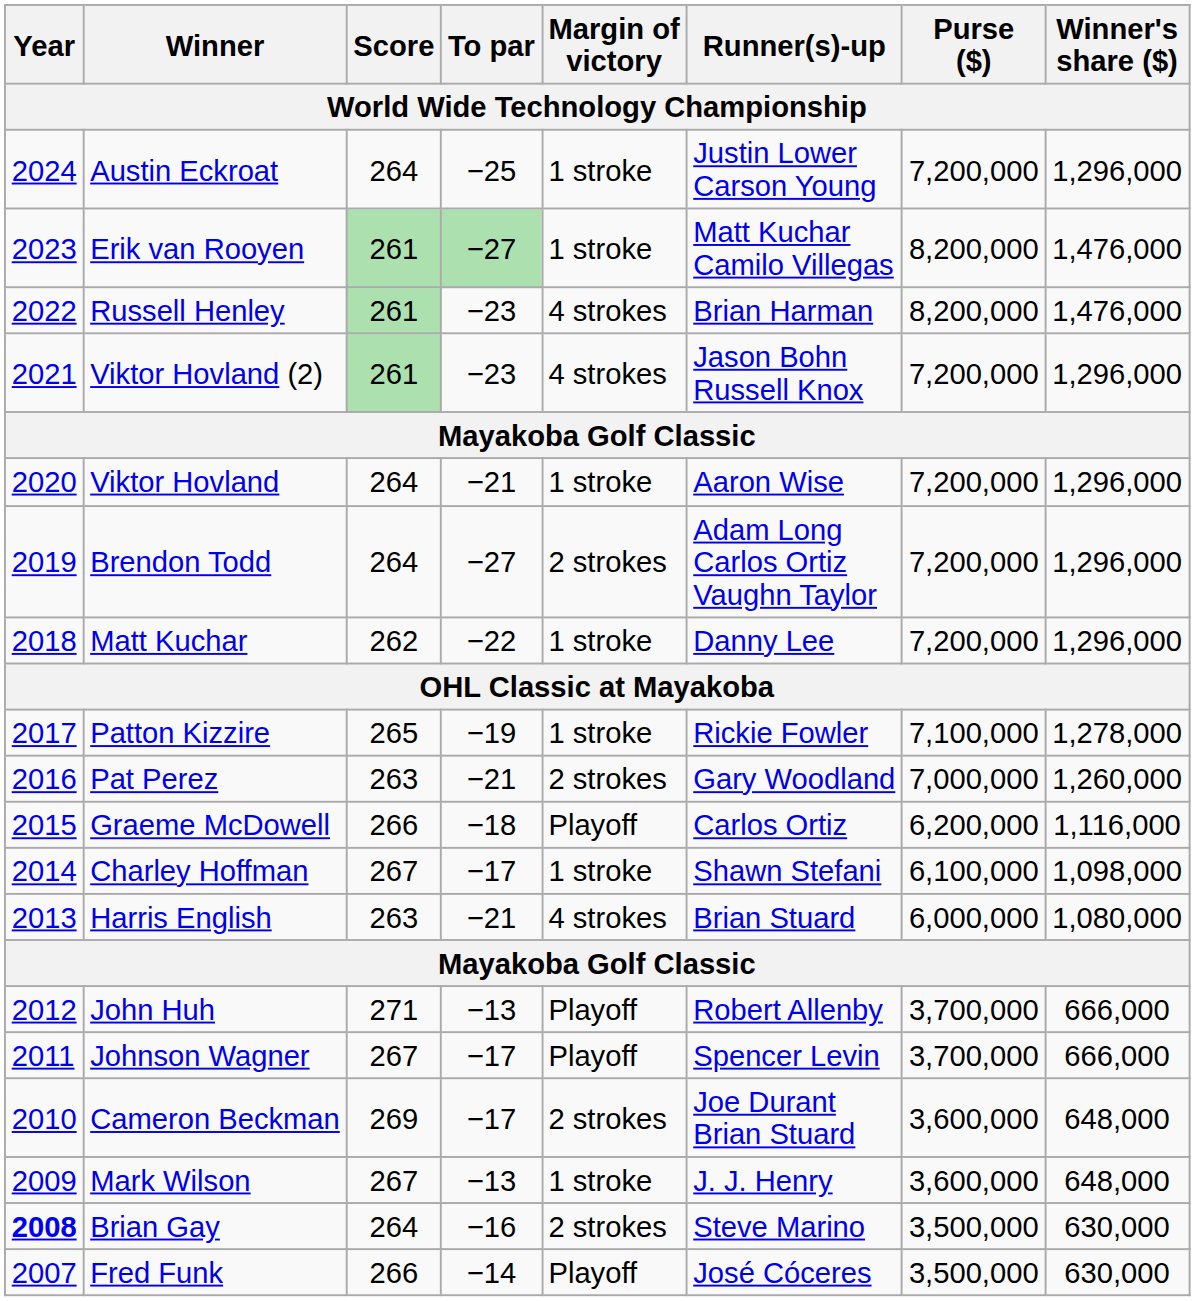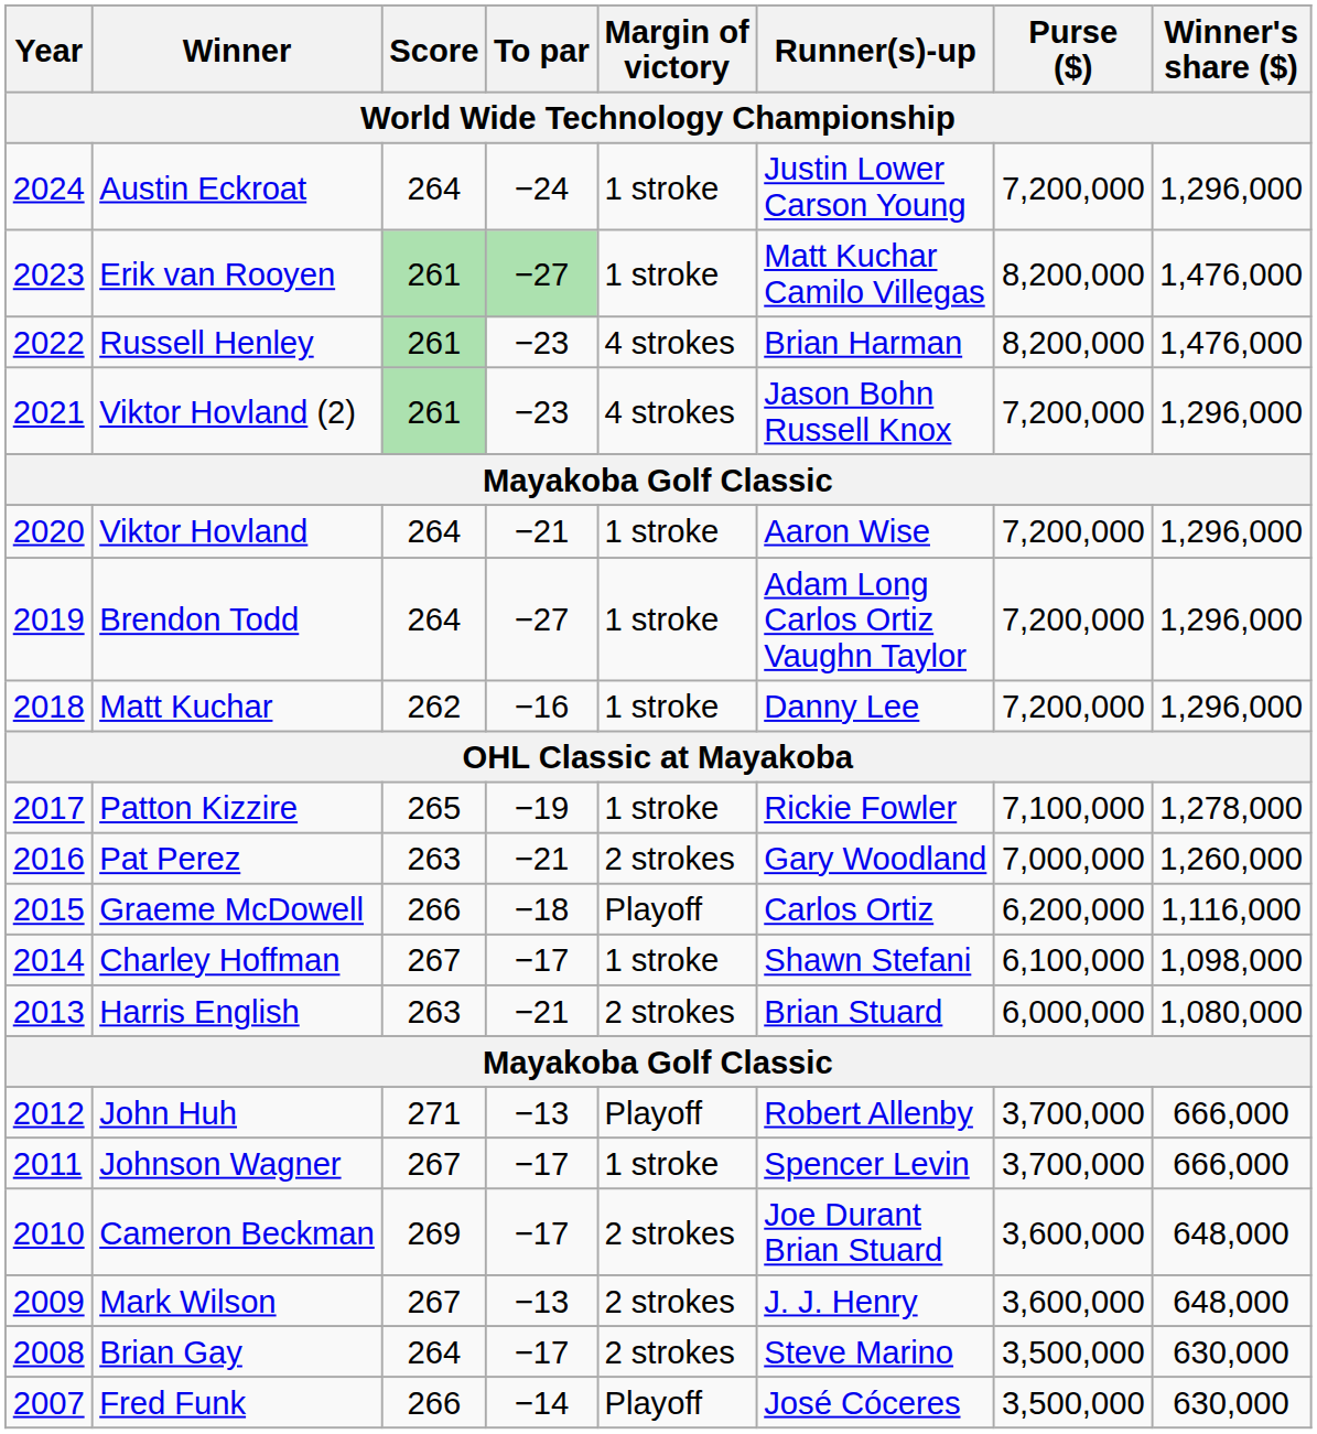 <table class="wikitable" style="font-size:95%">
 <tr>
 <th>Year</th>
 <th>Winner</th>
 <th>Score</th>
 <th>To par</th>
 <th>Margin of<br>victory</th>
 <th>Runner(s)-up</th>
 <th>Purse<br>($)</th>
 <th>Winner's<br>share ($)</th>
 </tr>
 <tr>
 <th colspan=10>World Wide Technology Championship</th>
 </tr>
 <tr>
 <td><a href='#'>2024</a></td>
 <td> <a href='#'>Austin Eckroat</a></td>
 <td align=center>264</td>
-<td align=center>−25</td>
+<td align=center>−24</td>
 <td>1 stroke</td>
 <td> <a href='#'>Justin Lower</a><br> <a href='#'>Carson Young</a></td>
 <td align=center>7,200,000</td>
 <td align=center>1,296,000</td>
 </tr>
 <tr>
 <td><a href='#'>2023</a></td>
 <td> <a href='#'>Erik van Rooyen</a></td>
 <td style="text-align: center; background: #ACE1AF">261</td>
 <td style="text-align: center; background: #ACE1AF">−27</td>
 <td>1 stroke</td>
 <td> <a href='#'>Matt Kuchar</a><br> <a href='#'>Camilo Villegas</a></td>
 <td align=center>8,200,000</td>
 <td align=center>1,476,000</td>
 </tr>
 <tr>
 <td><a href='#'>2022</a></td>
 <td> <a href='#'>Russell Henley</a></td>
 <td style="text-align: center; background: #ACE1AF">261</td>
 <td align=center>−23</td>
 <td>4 strokes</td>
 <td> <a href='#'>Brian Harman</a></td>
 <td align=center>8,200,000</td>
 <td align=center>1,476,000</td>
 </tr>
 <tr>
 <td><a href='#'>2021</a></td>
 <td> <a href='#'>Viktor Hovland</a> (2)</td>
 <td style="text-align: center; background: #ACE1AF">261</td>
 <td align=center>−23</td>
 <td>4 strokes</td>
 <td> <a href='#'>Jason Bohn</a><br> <a href='#'>Russell Knox</a></td>
 <td align=center>7,200,000</td>
 <td align=center>1,296,000</td>
 </tr>
 <tr>
 <th colspan=10>Mayakoba Golf Classic</th>
 </tr>
 <tr>
 <td><a href='#'>2020</a></td>
 <td> <a href='#'>Viktor Hovland</a></td>
 <td align=center>264</td>
 <td align=center>−21</td>
 <td>1 stroke</td>
 <td> <a href='#'>Aaron Wise</a></td>
 <td align=center>7,200,000</td>
 <td align=center>1,296,000</td>
 </tr>
 <tr>
 <td><a href='#'>2019</a></td>
 <td> <a href='#'>Brendon Todd</a></td>
 <td align=center>264</td>
 <td align=center>−27</td>
-<td>2 strokes</td>
+<td>1 stroke</td>
 <td> <a href='#'>Adam Long</a><br> <a href='#'>Carlos Ortiz</a><br> <a href='#'>Vaughn Taylor</a></td>
 <td align=center>7,200,000</td>
 <td align=center>1,296,000</td>
 </tr>
 <tr>
 <td><a href='#'>2018</a></td>
 <td> <a href='#'>Matt Kuchar</a></td>
 <td align=center>262</td>
-<td align=center>−22</td>
+<td align=center>−16</td>
 <td>1 stroke</td>
 <td> <a href='#'>Danny Lee</a></td>
 <td align=center>7,200,000</td>
 <td align=center>1,296,000</td>
 </tr>
 <tr>
 <th colspan=10>OHL Classic at Mayakoba</th>
 </tr>
 <tr>
 <td><a href='#'>2017</a></td>
 <td> <a href='#'>Patton Kizzire</a></td>
 <td align=center>265</td>
 <td align=center>−19</td>
 <td>1 stroke</td>
 <td> <a href='#'>Rickie Fowler</a></td>
 <td align=center>7,100,000</td>
 <td align=center>1,278,000</td>
 </tr>
 <tr>
 <td><a href='#'>2016</a></td>
 <td> <a href='#'>Pat Perez</a></td>
 <td align=center>263</td>
 <td align=center>−21</td>
 <td>2 strokes</td>
 <td> <a href='#'>Gary Woodland</a></td>
 <td align=center>7,000,000</td>
 <td align=center>1,260,000</td>
 </tr>
 <tr>
 <td><a href='#'>2015</a></td>
 <td> <a href='#'>Graeme McDowell</a></td>
 <td align=center>266</td>
 <td align=center>−18</td>
 <td>Playoff</td>
 <td> <a href='#'>Carlos Ortiz</a></td>
 <td align=center>6,200,000</td>
 <td align=center>1,116,000</td>
 </tr>
 <tr>
 <td><a href='#'>2014</a></td>
 <td> <a href='#'>Charley Hoffman</a></td>
 <td align=center>267</td>
 <td align=center>−17</td>
 <td>1 stroke</td>
 <td> <a href='#'>Shawn Stefani</a></td>
 <td align=center>6,100,000</td>
 <td align=center>1,098,000</td>
 </tr>
 <tr>
 <td><a href='#'>2013</a></td>
 <td> <a href='#'>Harris English</a></td>
 <td align=center>263</td>
 <td align=center>−21</td>
-<td>4 strokes</td>
+<td>2 strokes</td>
 <td> <a href='#'>Brian Stuard</a></td>
 <td align=center>6,000,000</td>
 <td align=center>1,080,000</td>
 </tr>
 <tr>
 <th colspan=10>Mayakoba Golf Classic</th>
 </tr>
 <tr>
 <td><a href='#'>2012</a></td>
 <td> <a href='#'>John Huh</a></td>
 <td align=center>271</td>
 <td align=center>−13</td>
 <td>Playoff</td>
 <td> <a href='#'>Robert Allenby</a></td>
 <td align=center>3,700,000</td>
 <td align=center>666,000</td>
 </tr>
 <tr>
 <td><a href='#'>2011</a></td>
 <td> <a href='#'>Johnson Wagner</a></td>
 <td align=center>267</td>
 <td align=center>−17</td>
-<td>Playoff</td>
+<td>1 stroke</td>
 <td> <a href='#'>Spencer Levin</a></td>
 <td align=center>3,700,000</td>
 <td align=center>666,000</td>
 </tr>
 <tr>
 <td><a href='#'>2010</a></td>
 <td> <a href='#'>Cameron Beckman</a></td>
 <td align=center>269</td>
 <td align=center>−17</td>
 <td>2 strokes</td>
 <td> <a href='#'>Joe Durant</a><br> <a href='#'>Brian Stuard</a></td>
 <td align=center>3,600,000</td>
 <td align=center>648,000</td>
 </tr>
 <tr>
 <td><a href='#'>2009</a></td>
 <td> <a href='#'>Mark Wilson</a></td>
 <td align=center>267</td>
 <td align=center>−13</td>
-<td>1 stroke</td>
+<td>2 strokes</td>
 <td> <a href='#'>J. J. Henry</a></td>
 <td align=center>3,600,000</td>
 <td align=center>648,000</td>
 </tr>
 <tr>
-<td><strong><a href='#'>2008</a></strong></td>
+<td><a href='#'>2008</a></td>
 <td> <a href='#'>Brian Gay</a></td>
 <td align=center>264</td>
-<td align=center>−16</td>
+<td align=center>−17</td>
 <td>2 strokes</td>
 <td> <a href='#'>Steve Marino</a></td>
 <td align=center>3,500,000</td>
 <td align=center>630,000</td>
 </tr>
 <tr>
 <td><a href='#'>2007</a></td>
 <td> <a href='#'>Fred Funk</a></td>
 <td align=center>266</td>
 <td align=center>−14</td>
 <td>Playoff</td>
 <td> <a href='#'>José Cóceres</a></td>
 <td align=center>3,500,000</td>
 <td align=center>630,000</td>
 </tr>
 </table>
